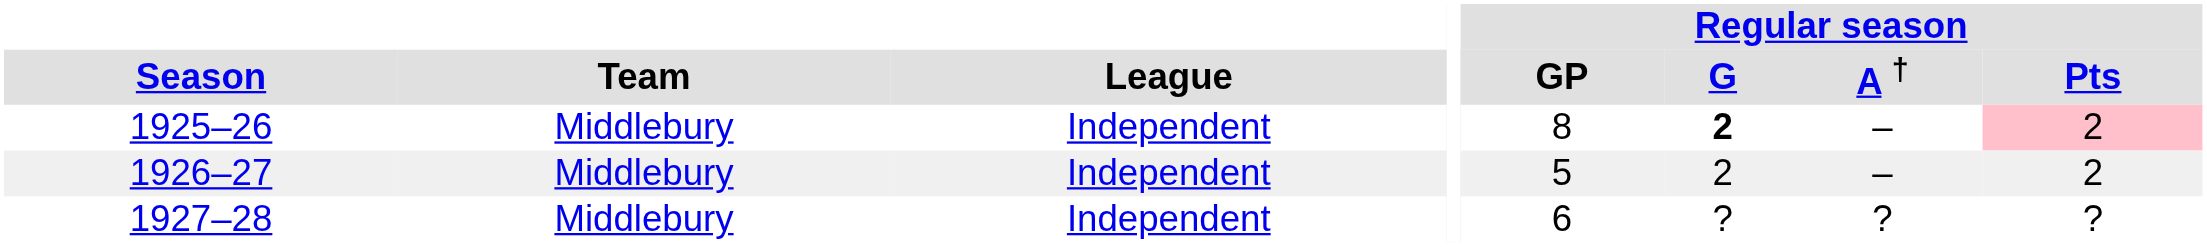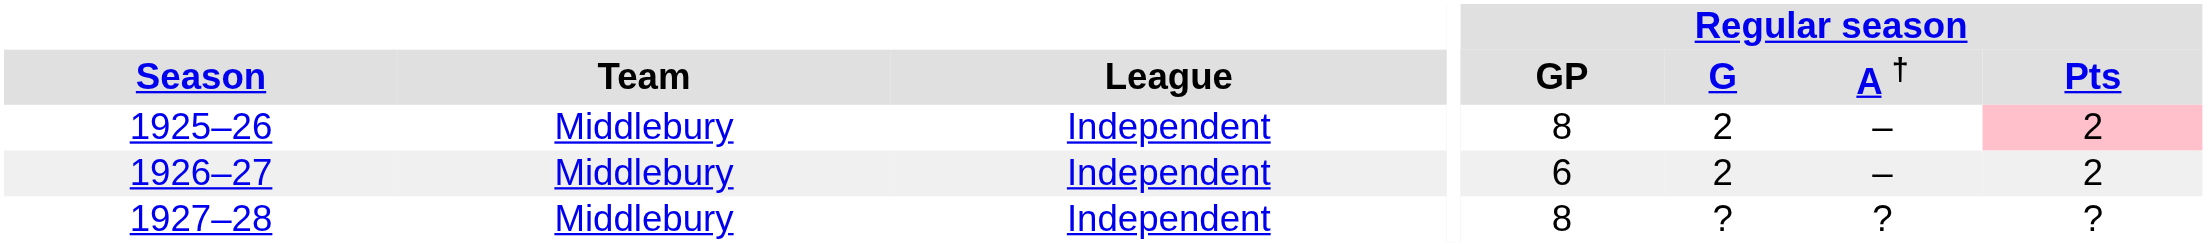 <table border="0" cellpadding="1" cellspacing="0" style="text-align:center; width:60em;">
 <tr bgcolor="#e0e0e0">
 <th colspan="3" bgcolor="#ffffff"></th>
 <th rowspan="100" bgcolor="#ffffff"></th>
 <th colspan="5"><a href='#'>Regular season</a></th>
 </tr>
 <tr bgcolor="#e0e0e0">
 <th><a href='#'>Season</a></th>
 <th>Team</th>
 <th>League</th>
 <th>GP</th>
 <th><a href='#'>G</a></th>
 <th><a href='#'>A</a> <sup>†</sup></th>
 <th><a href='#'>Pts</a></th>
 </tr>
 <tr>
 <td><a href='#'>1925–26</a></td>
 <td><a href='#'>Middlebury</a></td>
 <td><a href='#'>Independent</a></td>
 <td>8</td>
-<td><strong>2</strong></td>
+<td>2</td>
 <td>–</td>
 <td style="background: pink;">2</td>
 </tr>
 <tr bgcolor="#f0f0f0">
 <td><a href='#'>1926–27</a></td>
 <td><a href='#'>Middlebury</a></td>
 <td><a href='#'>Independent</a></td>
-<td>5</td>
+<td>6</td>
 <td>2</td>
 <td>–</td>
 <td>2</td>
 </tr>
 <tr>
 <td><a href='#'>1927–28</a></td>
 <td><a href='#'>Middlebury</a></td>
 <td><a href='#'>Independent</a></td>
-<td>6</td>
+<td>8</td>
 <td>?</td>
 <td>?</td>
 <td>?</td>
 </tr>
 </table>
